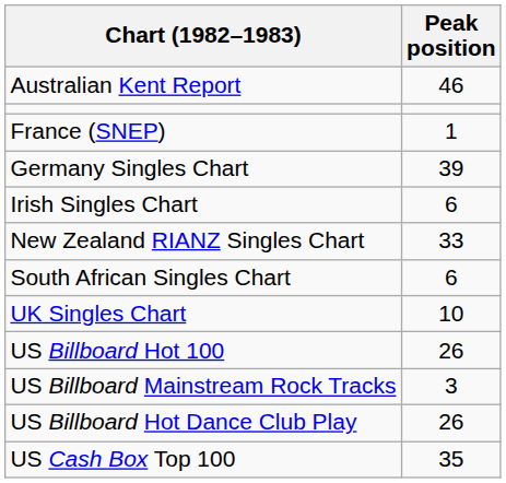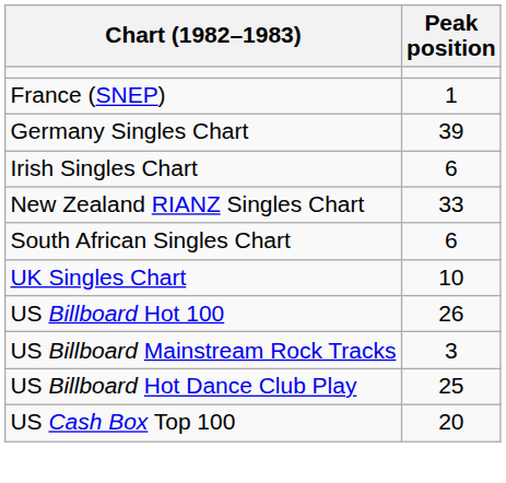 <table class="wikitable sortable">
 <tr>
 <th>Chart (1982–1983)</th>
 <th>Peak<br>position</th>
-</tr>
-<tr>
-<td>Australian <a href='#'>Kent Report</a></td>
-<td style="text-align:center;">46</td>
 </tr>
 <tr>
 <td></td>
 </tr>
 <tr>
 <td>France (<a href='#'>SNEP</a>)</td>
 <td align="center">1</td>
 </tr>
 <tr>
 <td>Germany Singles Chart</td>
 <td style="text-align:center;">39</td>
 </tr>
 <tr>
 <td>Irish  Singles Chart</td>
 <td style="text-align:center;">6</td>
 </tr>
 <tr>
 <td>New Zealand <a href='#'>RIANZ</a> Singles Chart</td>
 <td style="text-align:center;">33</td>
 </tr>
 <tr>
 <td>South African Singles Chart</td>
 <td style="text-align:center;">6</td>
 </tr>
 <tr>
 <td><a href='#'>UK Singles Chart</a></td>
 <td style="text-align:center;">10</td>
 </tr>
 <tr>
 <td>US <a href='#'><em>Billboard</em> Hot 100</a></td>
 <td style="text-align:center;">26</td>
 </tr>
 <tr>
 <td>US <em>Billboard</em> <a href='#'>Mainstream Rock Tracks</a></td>
 <td style="text-align:center;">3</td>
 </tr>
 <tr>
 <td>US <em>Billboard</em> <a href='#'>Hot Dance Club Play</a></td>
-<td style="text-align:center;">26</td>
+<td style="text-align:center;">25</td>
 </tr>
 <tr>
 <td>US <a href='#'><em>Cash Box</em></a> Top 100</td>
-<td align="center">35</td>
+<td align="center">20</td>
 </tr>
 </table>
